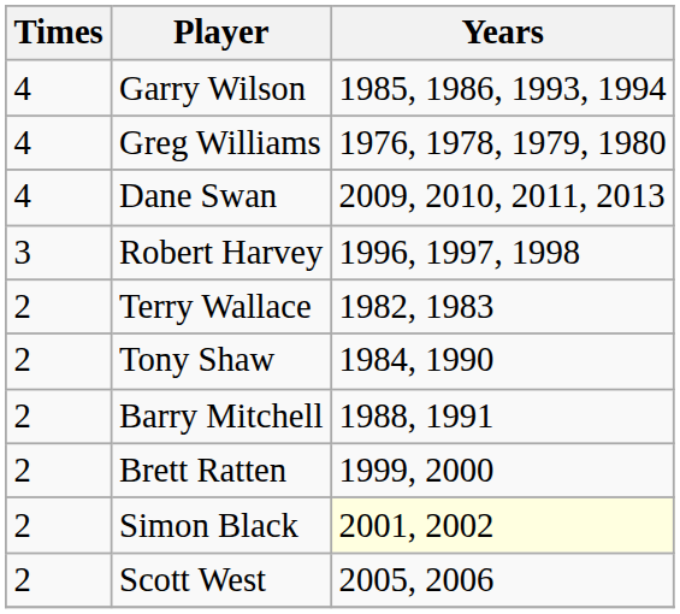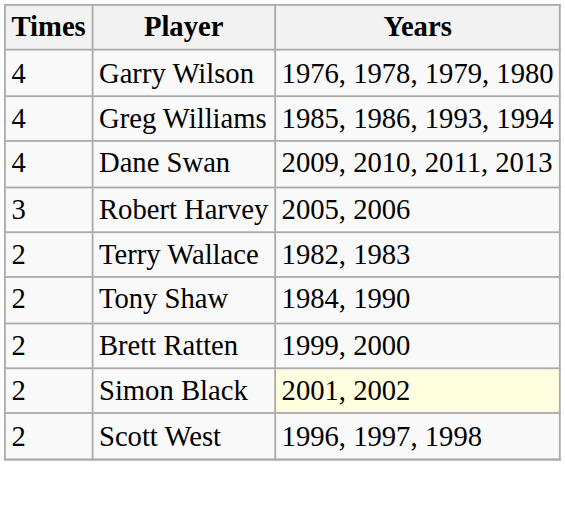 <table class="wikitable sortable">
 <tr>
 <th>Times</th>
 <th>Player</th>
 <th>Years</th>
 </tr>
 <tr>
 <td>4</td>
 <td>Garry Wilson</td>
-<td>1985, 1986, 1993, 1994</td>
+<td>1976, 1978, 1979, 1980</td>
 </tr>
 <tr>
 <td>4</td>
 <td>Greg Williams</td>
-<td>1976, 1978, 1979, 1980</td>
+<td>1985, 1986, 1993, 1994</td>
 </tr>
 <tr>
 <td>4</td>
 <td>Dane Swan</td>
 <td>2009, 2010, 2011, 2013</td>
 </tr>
 <tr>
 <td>3</td>
 <td>Robert Harvey</td>
-<td>1996, 1997, 1998</td>
+<td>2005, 2006</td>
 </tr>
 <tr>
 <td>2</td>
 <td>Terry Wallace</td>
 <td>1982, 1983</td>
 </tr>
 <tr>
 <td>2</td>
 <td>Tony Shaw</td>
 <td>1984, 1990</td>
-</tr>
-<tr>
-<td>2</td>
-<td>Barry Mitchell</td>
-<td>1988, 1991</td>
 </tr>
 <tr>
 <td>2</td>
 <td>Brett Ratten</td>
 <td>1999, 2000</td>
 </tr>
 <tr>
 <td>2</td>
 <td>Simon Black</td>
 <td style="background: lightyellow;">2001, 2002</td>
 </tr>
 <tr>
 <td>2</td>
 <td>Scott West</td>
-<td>2005, 2006</td>
+<td>1996, 1997, 1998</td>
 </tr>
 <tr>
 </tr>
 </table>
